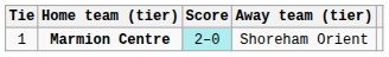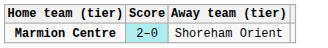 <table class="wikitable" style="text-align:center; font-size:85%">
 <tr>
-<th>Tie</th>
 <th>Home team (tier)</th>
 <th>Score</th>
 <th>Away team (tier)</th>
 <th></th>
 </tr>
 <tr>
-<td align="center">1</td>
 <td><strong>Marmion Centre</strong></td>
 <td align="center" style="background: paleturquoise;">2–0</td>
 <td>Shoreham Orient</td>
 <td></td>
 </tr>
 </table>
